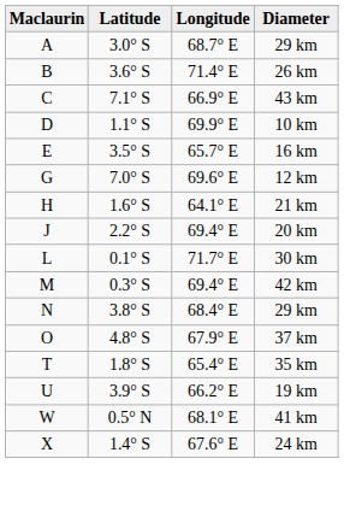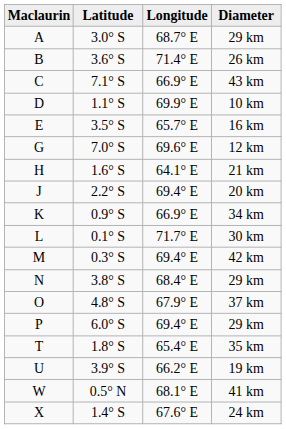 <table class="wikitable">
 <tr>
 <th width="25%" style="background:#eeeeee;">Maclaurin</th>
 <th width="25%" style="background:#eeeeee;">Latitude</th>
 <th width="25%" style="background:#eeeeee;">Longitude</th>
 <th width="25%" style="background:#eeeeee;">Diameter</th>
 </tr>
 <tr>
 <td align="center">A</td>
 <td align="center">3.0° S</td>
 <td align="center">68.7° E</td>
 <td align="center">29 km</td>
 </tr>
 <tr>
 <td align="center">B</td>
 <td align="center">3.6° S</td>
 <td align="center">71.4° E</td>
 <td align="center">26 km</td>
 </tr>
 <tr>
 <td align="center">C</td>
 <td align="center">7.1° S</td>
 <td align="center">66.9° E</td>
 <td align="center">43 km</td>
 </tr>
 <tr>
 <td align="center">D</td>
 <td align="center">1.1° S</td>
 <td align="center">69.9° E</td>
 <td align="center">10 km</td>
 </tr>
 <tr>
 <td align="center">E</td>
 <td align="center">3.5° S</td>
 <td align="center">65.7° E</td>
 <td align="center">16 km</td>
 </tr>
 <tr>
 <td align="center">G</td>
 <td align="center">7.0° S</td>
 <td align="center">69.6° E</td>
 <td align="center">12 km</td>
 </tr>
 <tr>
 <td align="center">H</td>
 <td align="center">1.6° S</td>
 <td align="center">64.1° E</td>
 <td align="center">21 km</td>
 </tr>
 <tr>
 <td align="center">J</td>
 <td align="center">2.2° S</td>
 <td align="center">69.4° E</td>
 <td align="center">20 km</td>
 </tr>
 <tr>
+<td align="center">K</td>
+<td align="center">0.9° S</td>
+<td align="center">66.9° E</td>
+<td align="center">34 km</td>
+</tr>
+<tr>
 <td align="center">L</td>
 <td align="center">0.1° S</td>
 <td align="center">71.7° E</td>
 <td align="center">30 km</td>
 </tr>
 <tr>
 <td align="center">M</td>
 <td align="center">0.3° S</td>
 <td align="center">69.4° E</td>
 <td align="center">42 km</td>
 </tr>
 <tr>
 <td align="center">N</td>
 <td align="center">3.8° S</td>
 <td align="center">68.4° E</td>
 <td align="center">29 km</td>
 </tr>
 <tr>
 <td align="center">O</td>
 <td align="center">4.8° S</td>
 <td align="center">67.9° E</td>
 <td align="center">37 km</td>
+</tr>
+<tr>
+<td align="center">P</td>
+<td align="center">6.0° S</td>
+<td align="center">69.4° E</td>
+<td align="center">29 km</td>
 </tr>
 <tr>
 <td align="center">T</td>
 <td align="center">1.8° S</td>
 <td align="center">65.4° E</td>
 <td align="center">35 km</td>
 </tr>
 <tr>
 <td align="center">U</td>
 <td align="center">3.9° S</td>
 <td align="center">66.2° E</td>
 <td align="center">19 km</td>
 </tr>
 <tr>
 <td align="center">W</td>
 <td align="center">0.5° N</td>
 <td align="center">68.1° E</td>
 <td align="center">41 km</td>
 </tr>
 <tr>
 <td align="center">X</td>
 <td align="center">1.4° S</td>
 <td align="center">67.6° E</td>
 <td align="center">24 km</td>
 </tr>
 </table>
